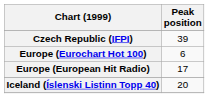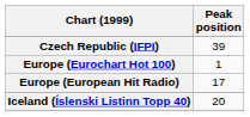 <table class="wikitable sortable plainrowheaders" style="text-align:center;">
 <tr>
 <th>Chart (1999)</th>
 <th>Peak<br>position</th>
 </tr>
 <tr>
 </tr>
 <tr>
 </tr>
 <tr>
 <th scope="row">Czech Republic (<a href='#'>IFPI</a>)</th>
 <td align="center">39</td>
 </tr>
 <tr>
 <th scope="row">Europe (<a href='#'>Eurochart Hot 100</a>)</th>
-<td>6</td>
+<td>1</td>
 </tr>
 <tr>
 <th scope="row">Europe (European Hit Radio)</th>
 <td>17</td>
 </tr>
 <tr>
 </tr>
 <tr>
 <th scope="row">Iceland (<a href='#'>Íslenski Listinn Topp 40</a>)</th>
 <td>20</td>
 </tr>
 <tr>
 </tr>
 <tr>
 </tr>
 <tr>
 </tr>
 <tr>
 </tr>
 <tr>
 </tr>
 <tr>
 </tr>
 <tr>
 </tr>
 <tr>
 </tr>
 <tr>
 </tr>
 </table>
